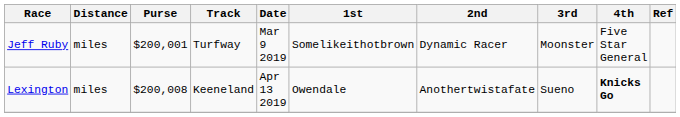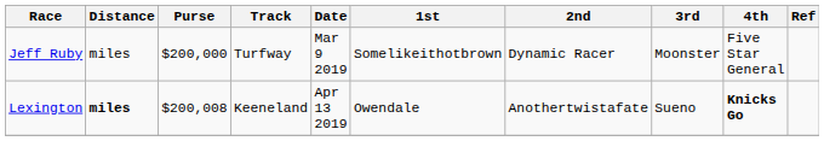 <table class="wikitable">
 <tr>
 <th>Race</th>
 <th>Distance</th>
 <th>Purse</th>
 <th>Track</th>
 <th>Date</th>
 <th>1st</th>
 <th>2nd</th>
 <th>3rd</th>
 <th>4th</th>
 <th>Ref</th>
 </tr>
 <tr>
 <td><a href='#'>Jeff Ruby</a></td>
 <td> miles</td>
-<td align=right>$200,001</td>
+<td align=right>$200,000</td>
 <td>Turfway</td>
 <td>Mar 9 2019</td>
 <td>Somelikeithotbrown</td>
 <td>Dynamic Racer</td>
 <td>Moonster</td>
 <td>Five Star General</td>
 <td></td>
 </tr>
 <tr>
 <td><a href='#'>Lexington</a></td>
-<td> miles</td>
+<td><strong> miles</strong></td>
 <td>$200,008</td>
 <td>Keeneland</td>
 <td>Apr 13 2019</td>
 <td>Owendale</td>
 <td>Anothertwistafate</td>
 <td>Sueno</td>
 <td><strong>Knicks Go</strong></td>
 <td></td>
 </tr>
 <tr>
 </tr>
 </table>
